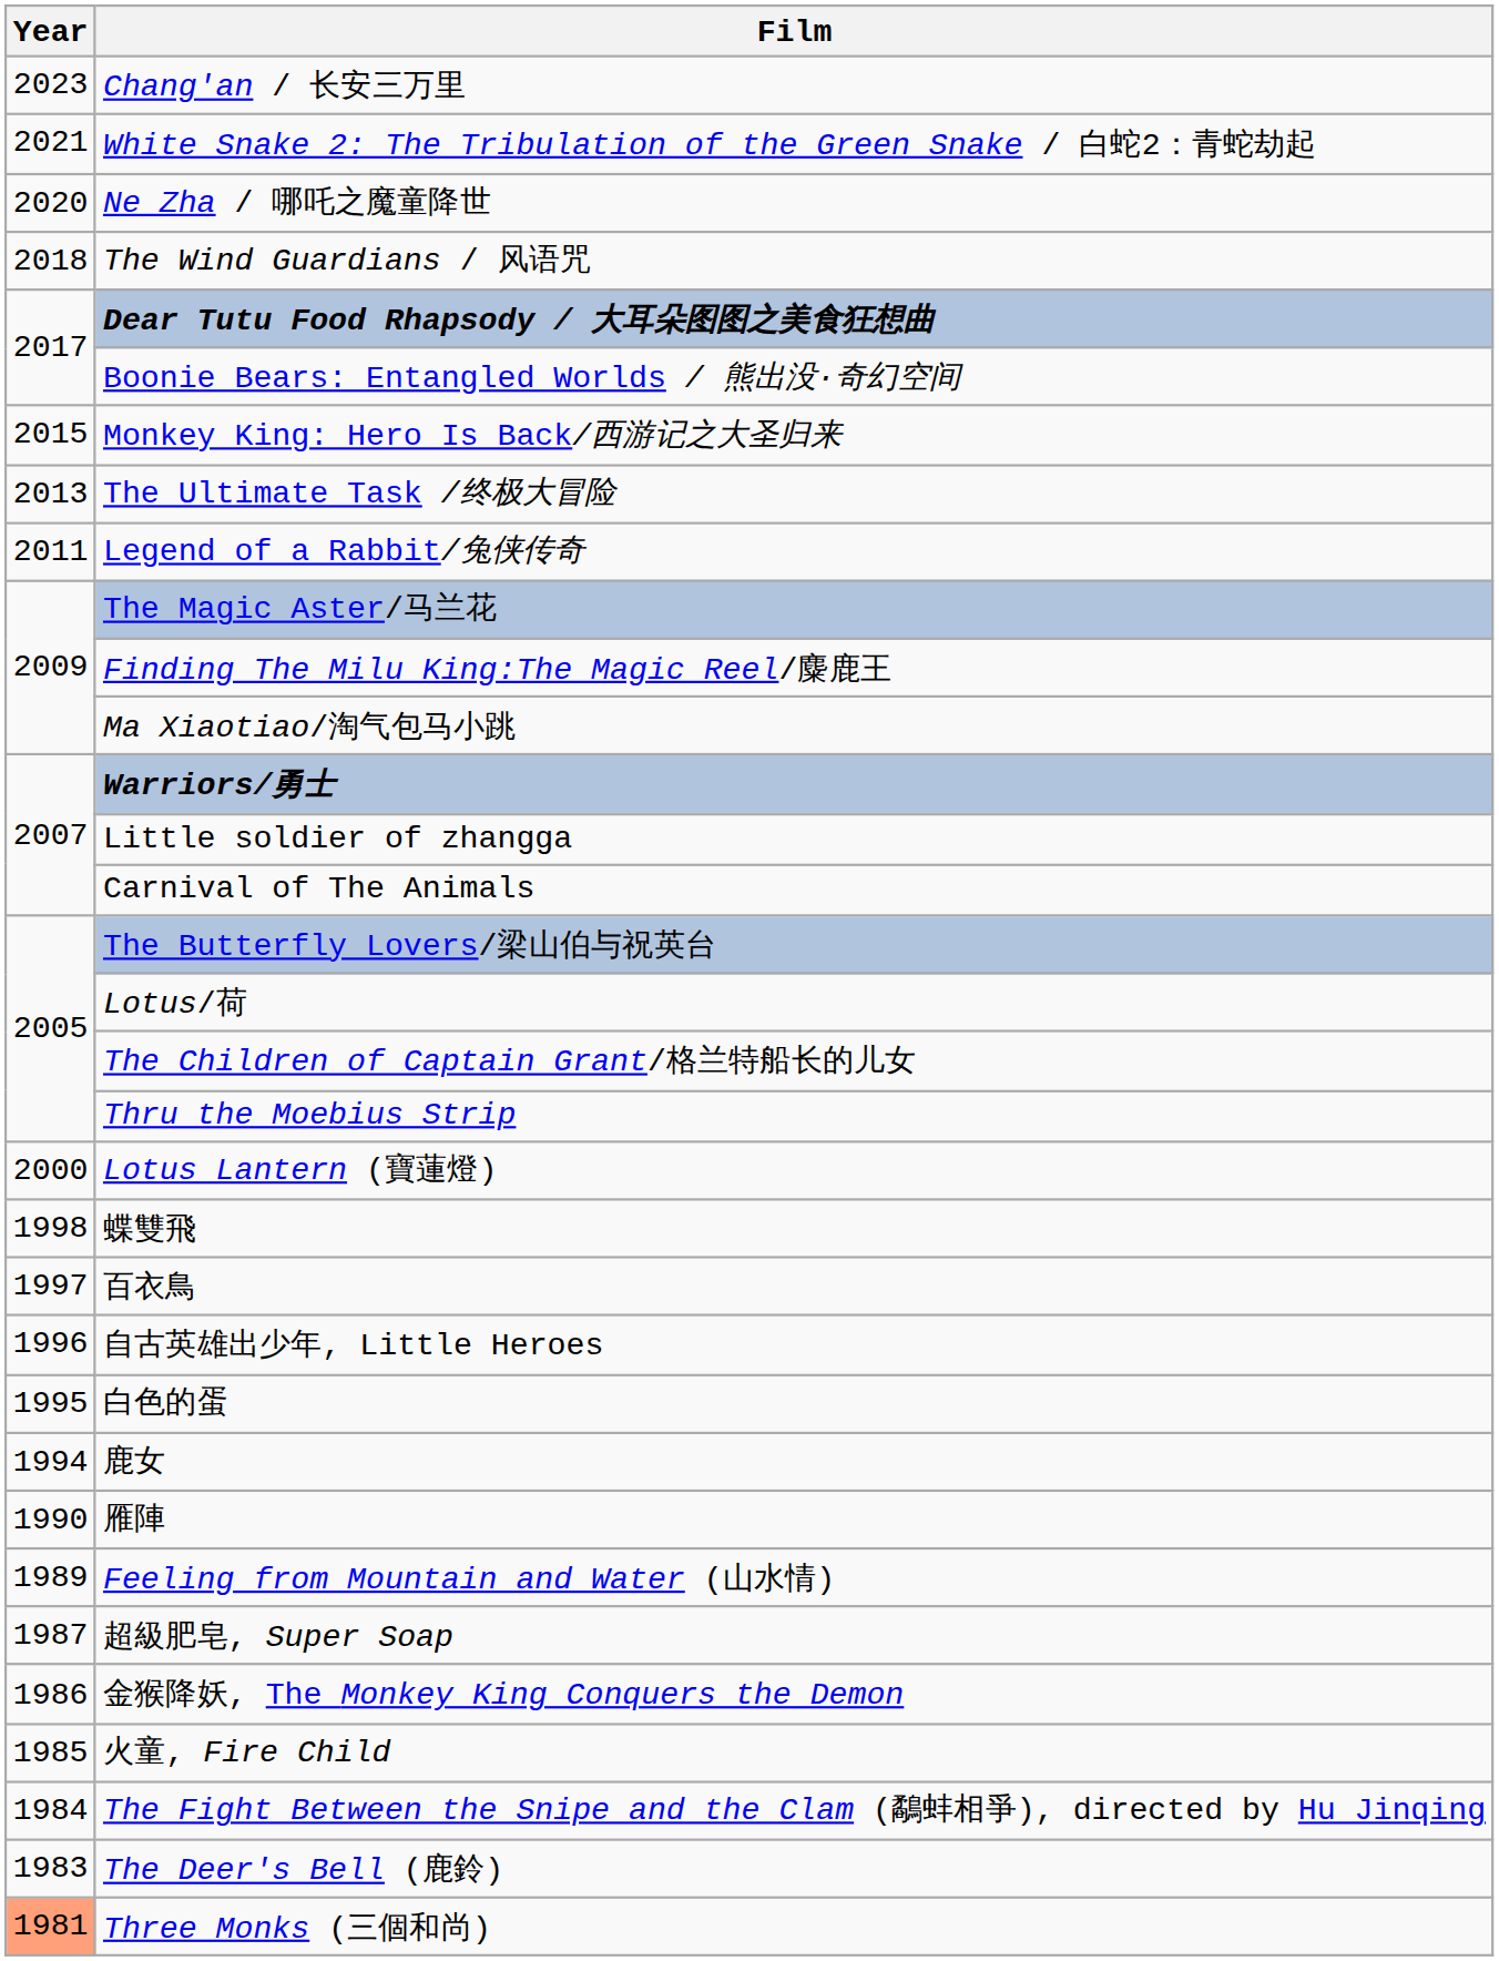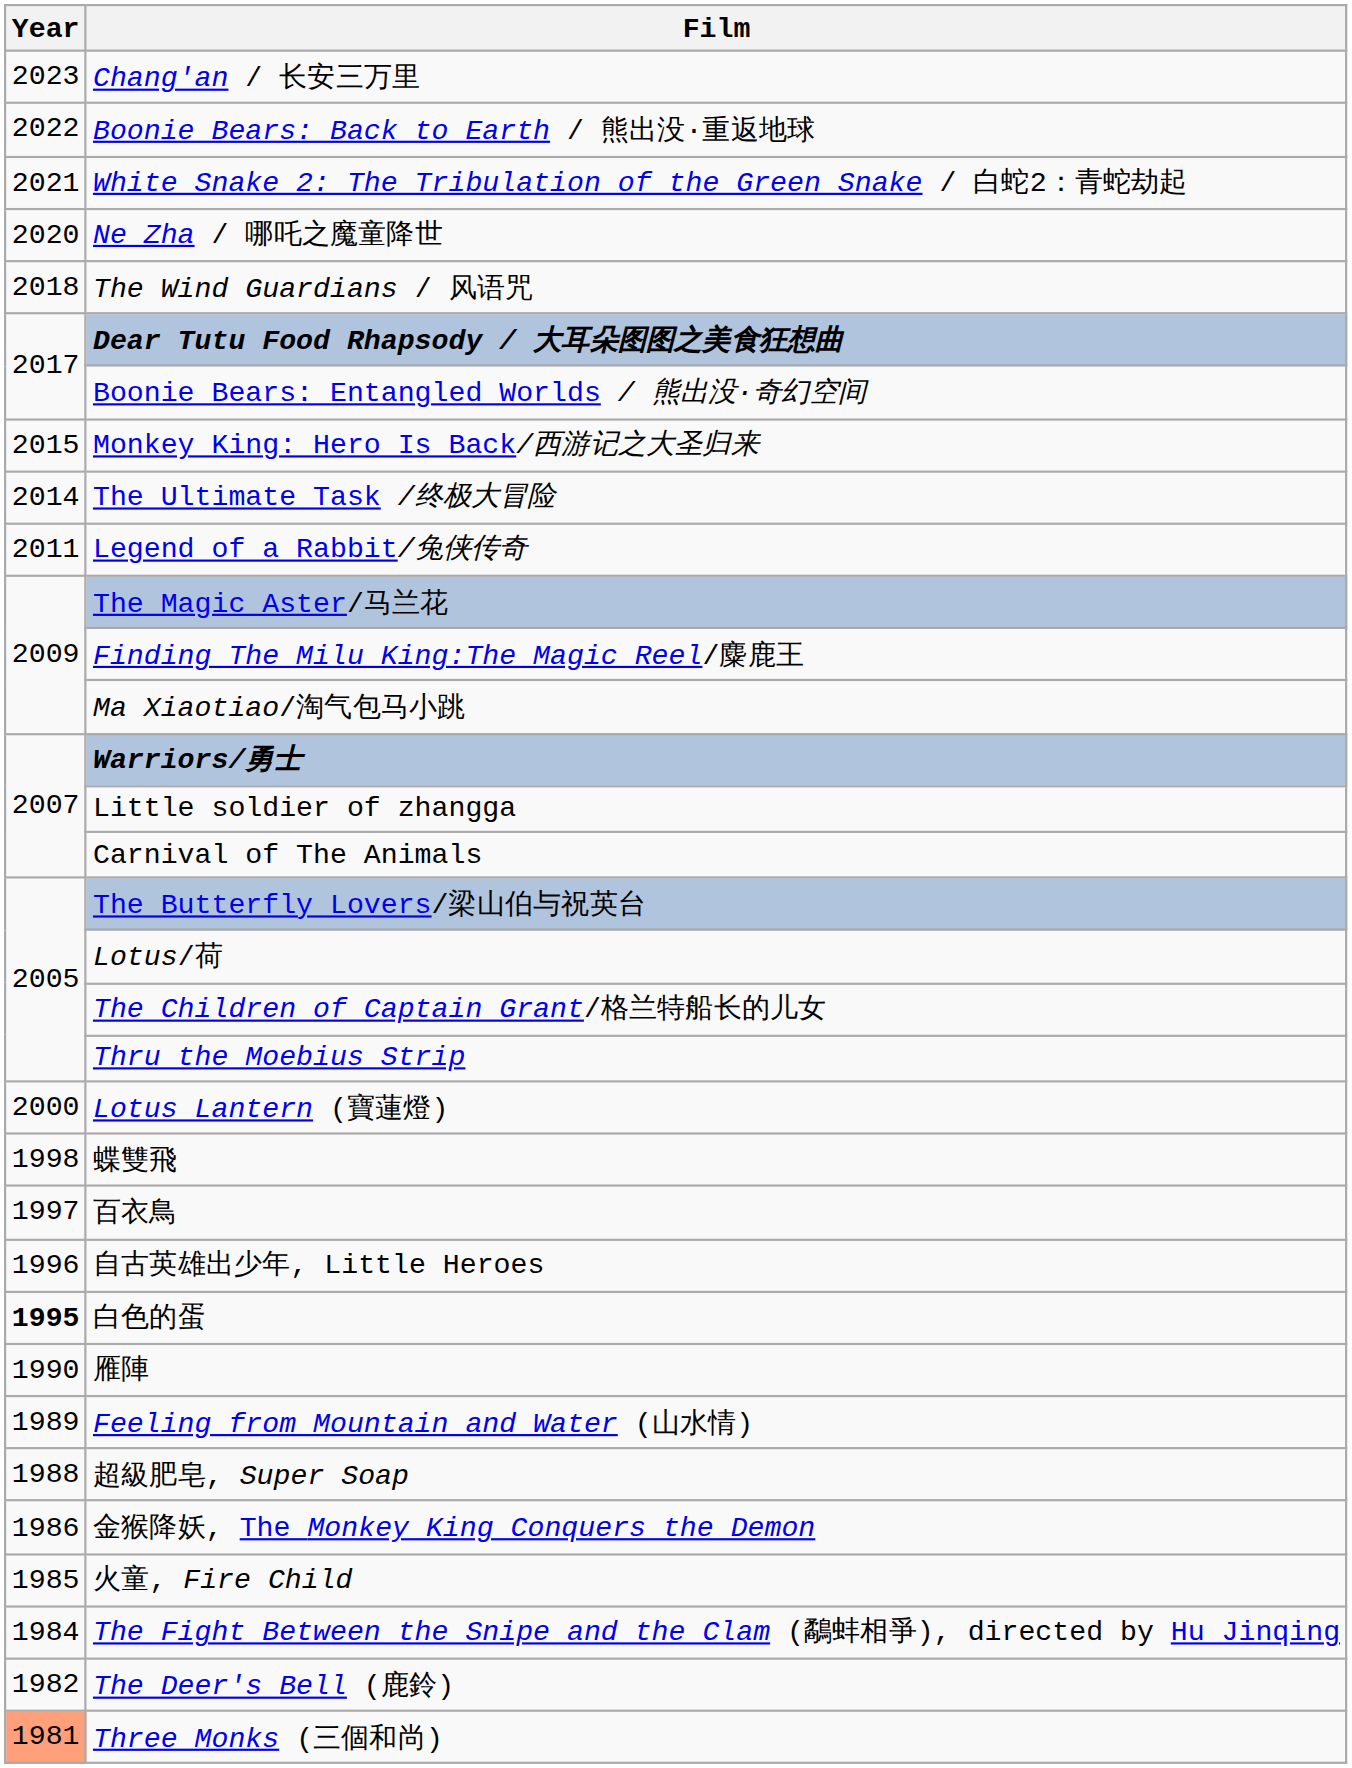 <table class="wikitable">
 <tr>
 <th>Year</th>
 <th>Film</th>
 </tr>
 <tr>
 <td>2023</td>
 <td><em><a href='#'>Chang'an</a></em> / 长安三万里</td>
+</tr>
+<tr>
+<td>2022</td>
+<td><em><a href='#'>Boonie Bears: Back to Earth</a></em> / 熊出没·重返地球</td>
 </tr>
 <tr>
 <td>2021</td>
 <td><em><a href='#'>White Snake 2: The Tribulation of the Green Snake</a></em> / 白蛇2：青蛇劫起</td>
 </tr>
 <tr>
 <td>2020</td>
 <td><em><a href='#'>Ne Zha</a></em> / 哪吒之魔童降世</td>
 </tr>
 <tr>
 <td>2018</td>
 <td><em>The Wind Guardians</em> / 风语咒</td>
 </tr>
 <tr>
 <td rowspan="2">2017</td>
 <td style="background:#B0C4DE;"><strong><em>Dear Tutu Food Rhapsody<em> / 大耳朵图图之美食狂想曲<strong></td>
 </tr>
 <tr>
 <td></em><a href='#'>Boonie Bears: Entangled Worlds</a><em> / 熊出没·奇幻空间</td>
 </tr>
 <tr>
 <td>2015</td>
 <td></em><a href='#'>Monkey King: Hero Is Back</a><em>/西游记之大圣归来</td>
 </tr>
 <tr>
-<td>2013</td>
+<td>2014</td>
 <td></em><a href='#'>The Ultimate Task</a><em> /终极大冒险</td>
 </tr>
 <tr>
 <td rowspan="1">2011</td>
 <td></em><a href='#'>Legend of a Rabbit</a><em>/兔侠传奇</td>
 </tr>
 <tr>
 <td rowspan="3">2009</td>
 <td style="background:#B0C4DE;"></em></strong><a href='#'>The Magic Aster</a></em>/马兰花</strong></td>
 </tr>
 <tr>
 <td><em><a href='#'>Finding The Milu King:The Magic Reel</a></em>/麋鹿王</td>
 </tr>
 <tr>
 <td><em>Ma Xiaotiao</em>/淘气包马小跳</td>
 </tr>
 <tr>
 <td rowspan="3">2007</td>
 <td style="background:#B0C4DE;"><strong><em>Warriors<em>/勇士<strong></td>
 </tr>
 <tr>
 <td></em>Little soldier of zhangga<em></td>
 </tr>
 <tr>
 <td></em>Carnival of The Animals<em></td>
 </tr>
 <tr>
 <td rowspan="4">2005</td>
 <td style="background:#B0C4DE;"></em></strong><a href='#'>The Butterfly Lovers</a></em>/梁山伯与祝英台</strong></td>
 </tr>
 <tr>
 <td><em>Lotus</em>/荷</td>
 </tr>
 <tr>
 <td><em><a href='#'>The Children of Captain Grant</a></em>/格兰特船长的儿女</td>
 </tr>
 <tr>
 <td><em><a href='#'>Thru the Moebius Strip</a></em></td>
 </tr>
 <tr>
 <td>2000</td>
 <td><em><a href='#'>Lotus Lantern</a></em> (寶蓮燈)</td>
 </tr>
 <tr>
 <td>1998</td>
 <td>蝶雙飛</td>
 </tr>
 <tr>
 <td>1997</td>
 <td>百衣鳥</td>
 </tr>
 <tr>
 <td>1996</td>
 <td>自古英雄出少年, Little Heroes</td>
 </tr>
 <tr>
-<td>1995</td>
+<td><strong>1995</strong></td>
 <td>白色的蛋</td>
-</tr>
-<tr>
-<td>1994</td>
-<td>鹿女</td>
 </tr>
 <tr>
 <td>1990</td>
 <td>雁陣</td>
 </tr>
 <tr>
 <td>1989</td>
 <td><em><a href='#'>Feeling from Mountain and Water</a></em> (山水情)</td>
 </tr>
 <tr>
-<td>1987</td>
+<td>1988</td>
 <td>超級肥皂, <em>Super Soap</em></td>
 </tr>
 <tr>
 <td>1986</td>
 <td>金猴降妖, <a href='#'>The <em>Monkey King Conquers the Demon</em></a></td>
 </tr>
 <tr>
 <td>1985</td>
 <td>火童, <em>Fire Child</em></td>
 </tr>
 <tr>
 <td>1984</td>
 <td><em><a href='#'>The Fight Between the Snipe and the Clam</a></em> (鷸蚌相爭), directed by <a href='#'>Hu Jinqing</a></td>
 </tr>
 <tr>
-<td>1983</td>
+<td>1982</td>
 <td><em><a href='#'>The Deer's Bell</a></em> (鹿鈴)</td>
 </tr>
 <tr>
 <td style="background: lightsalmon;">1981</td>
 <td><em><a href='#'>Three Monks</a></em> (三個和尚)</td>
 </tr>
 </table>
